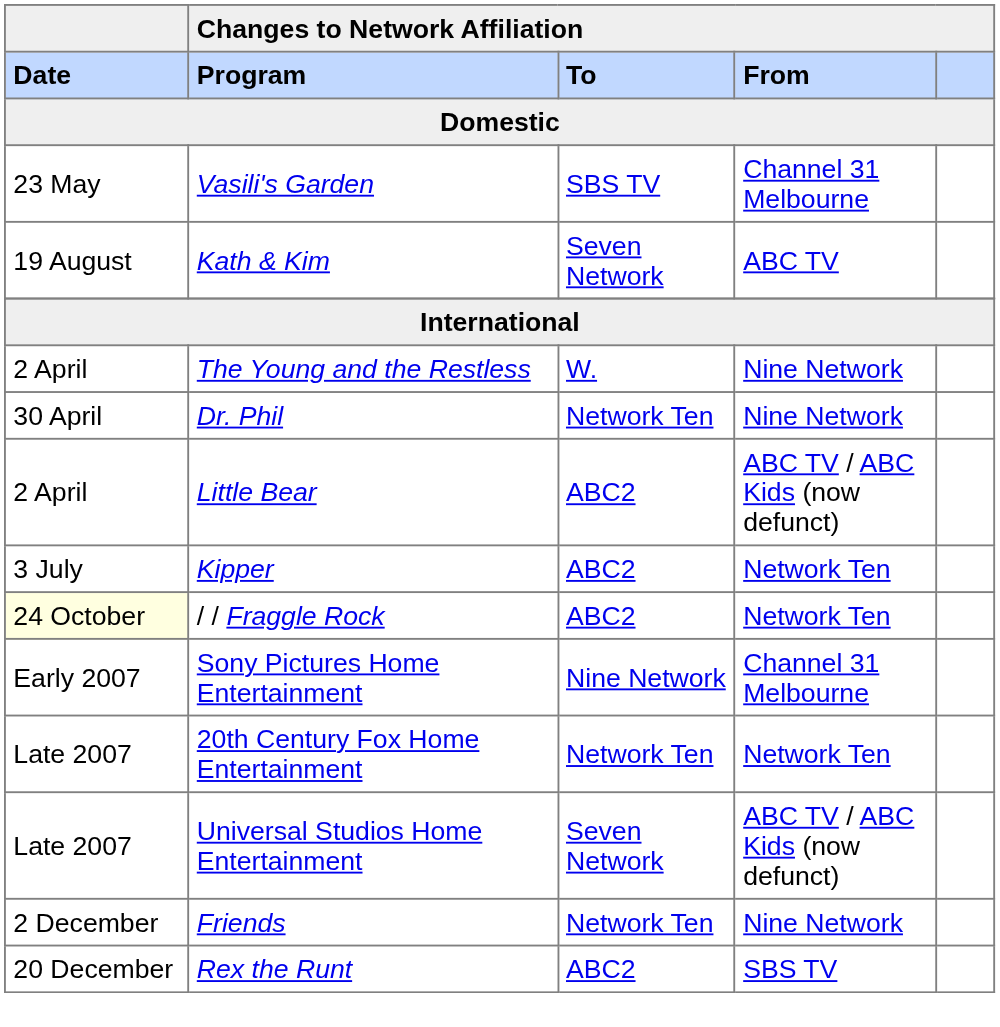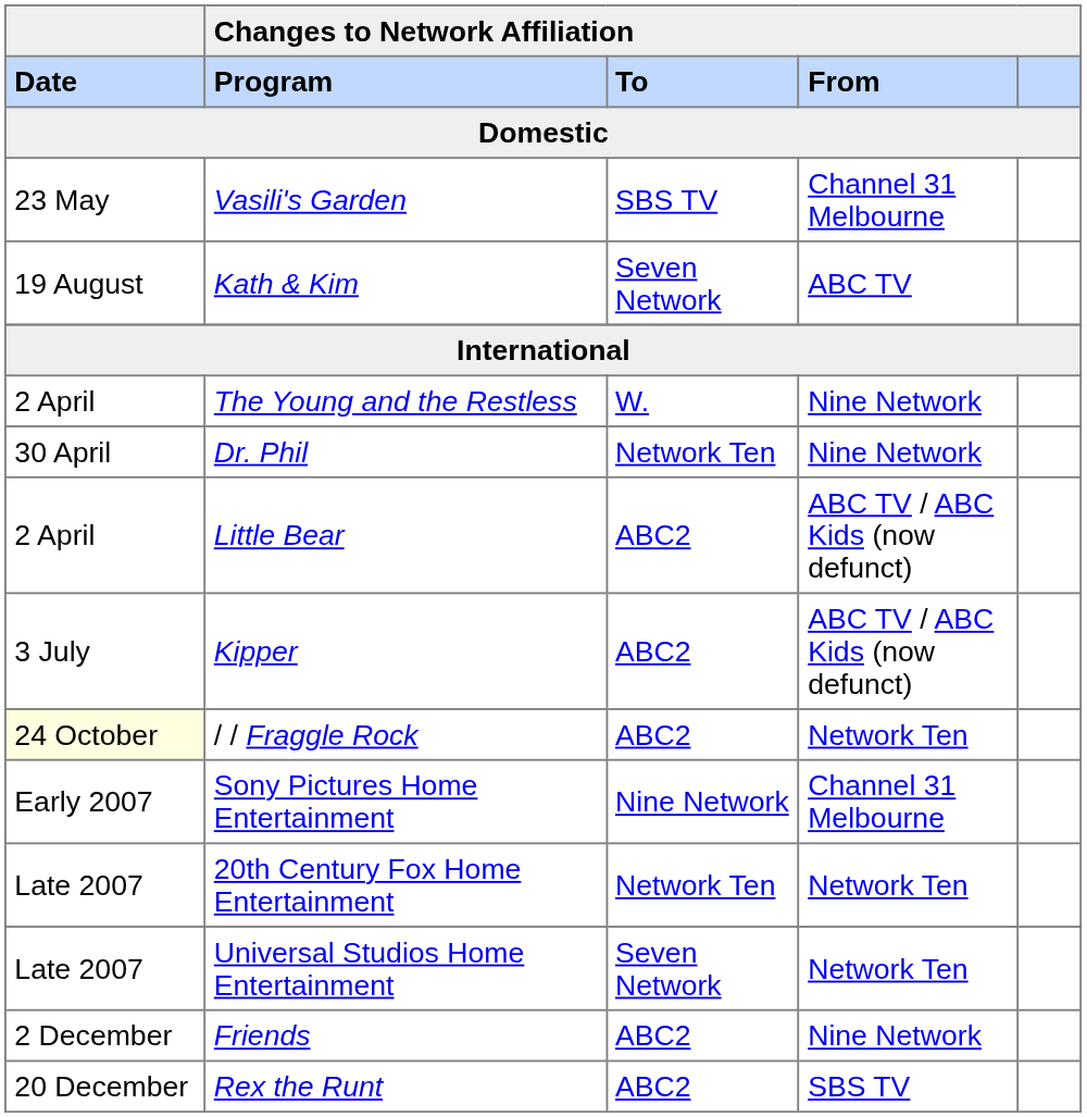 <table border="1" cellpadding="4" cellspacing="0" style="text-align:left; font-size:89%; border-collapse:collapse;" width=85%>
 <tr style="background-color:#efefef;">
 <td colspan=1></td>
 <td colspan=4><strong>Changes to Network Affiliation</strong></td>
 </tr>
 <tr style="background:#C1D8FF;">
 <th width=9%>Date</th>
 <th width=25%>Program</th>
 <th width=12%>To</th>
 <th width=12%>From</th>
 <th width=4%></th>
 </tr>
 <tr style="background-color:#efefef;">
 <td colspan=5 style="text-align:center;"><strong>Domestic</strong></td>
 </tr>
 <tr>
 <td>23 May</td>
 <td><em><a href='#'>Vasili's Garden</a></em></td>
 <td><a href='#'>SBS TV</a></td>
 <td><a href='#'>Channel 31 Melbourne</a></td>
 <td></td>
 </tr>
 <tr>
 <td>19 August</td>
 <td><em><a href='#'>Kath & Kim</a></em></td>
 <td><a href='#'>Seven Network</a></td>
 <td><a href='#'>ABC TV</a></td>
 <td></td>
 </tr>
 <tr>
 </tr>
 <tr style="background-color:#efefef;">
 <td colspan=5 style="text-align:center;"><strong>International</strong></td>
 </tr>
 <tr>
 <td>2 April</td>
 <td> <em><a href='#'>The Young and the Restless</a></em></td>
 <td><a href='#'>W.</a></td>
 <td><a href='#'>Nine Network</a></td>
 <td></td>
 </tr>
 <tr>
 <td>30 April</td>
 <td> <em><a href='#'>Dr. Phil</a></em></td>
 <td><a href='#'>Network Ten</a></td>
 <td><a href='#'>Nine Network</a></td>
 <td></td>
 </tr>
 <tr>
 <td>2 April</td>
 <td> <em><a href='#'>Little Bear</a></em></td>
 <td><a href='#'>ABC2</a></td>
 <td><a href='#'>ABC TV</a> / <a href='#'>ABC Kids</a> (now defunct)</td>
 <td></td>
 </tr>
 <tr>
 <td>3 July</td>
 <td> <em><a href='#'>Kipper</a></em></td>
 <td><a href='#'>ABC2</a></td>
-<td><a href='#'>Network Ten</a></td>
+<td><a href='#'>ABC TV</a> / <a href='#'>ABC Kids</a> (now defunct)</td>
 <td></td>
 </tr>
 <tr>
 <td style="background: lightyellow;">24 October</td>
 <td> /  /  <em><a href='#'>Fraggle Rock</a></em></td>
 <td><a href='#'>ABC2</a></td>
 <td><a href='#'>Network Ten</a></td>
 <td></td>
 </tr>
 <tr>
 <td>Early 2007</td>
 <td><a href='#'>Sony Pictures Home Entertainment</a></td>
 <td><a href='#'>Nine Network</a></td>
 <td><a href='#'>Channel 31 Melbourne</a></td>
 <td></td>
 </tr>
 <tr>
 <td>Late 2007</td>
 <td><a href='#'>20th Century Fox Home Entertainment</a></td>
 <td><a href='#'>Network Ten</a></td>
 <td><a href='#'>Network Ten</a></td>
 <td></td>
 </tr>
 <tr>
 <td>Late 2007</td>
 <td><a href='#'>Universal Studios Home Entertainment</a></td>
 <td><a href='#'>Seven Network</a></td>
-<td><a href='#'>ABC TV</a> / <a href='#'>ABC Kids</a> (now defunct)</td>
+<td><a href='#'>Network Ten</a></td>
 <td></td>
 </tr>
 <tr>
 <td>2 December</td>
 <td> <em><a href='#'>Friends</a></em></td>
-<td><a href='#'>Network Ten</a></td>
+<td><a href='#'>ABC2</a></td>
 <td><a href='#'>Nine Network</a></td>
 <td></td>
 </tr>
 <tr>
 <td>20 December</td>
 <td> <em><a href='#'>Rex the Runt</a></em></td>
 <td><a href='#'>ABC2</a></td>
 <td><a href='#'>SBS TV</a></td>
 <td></td>
 </tr>
 </table>
